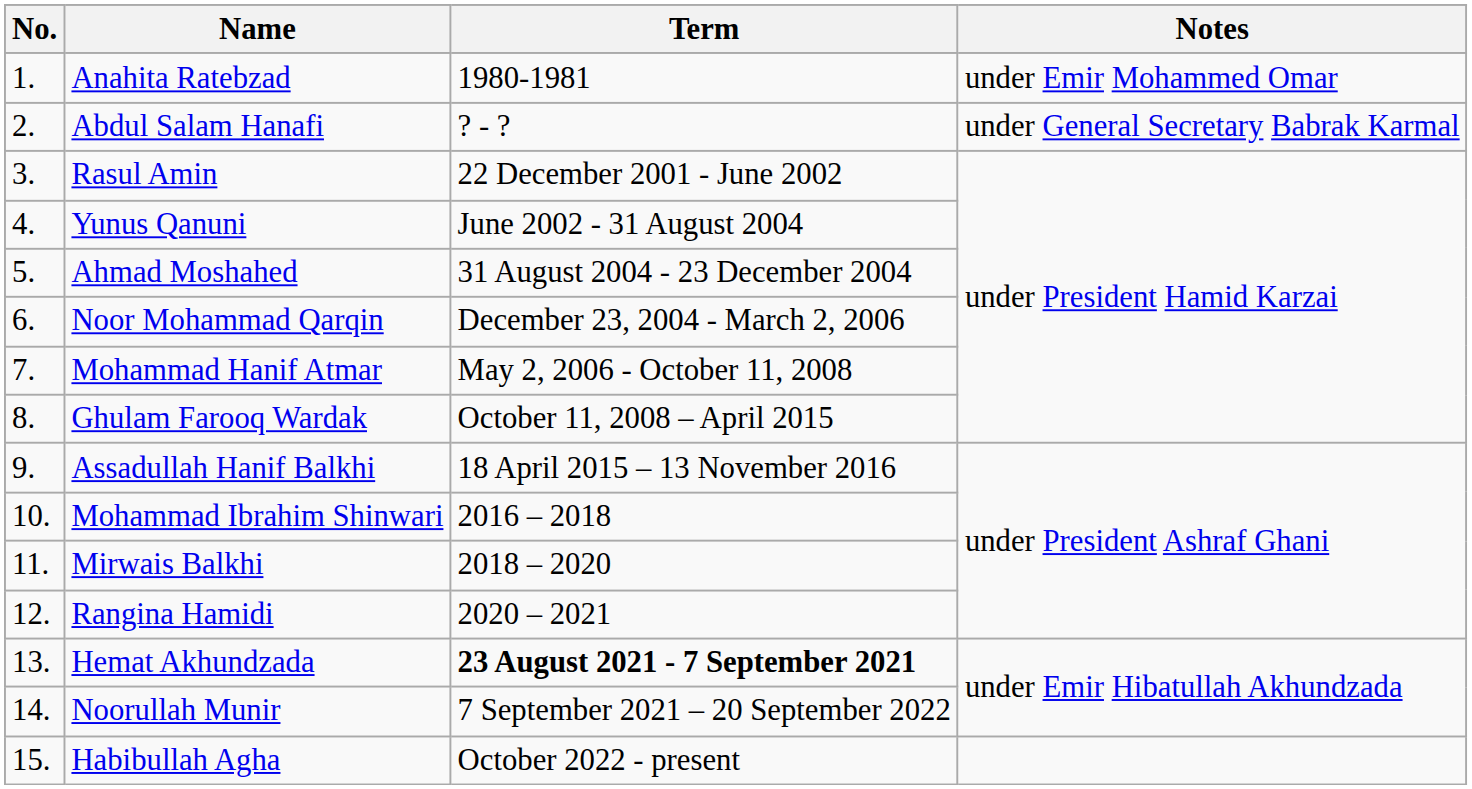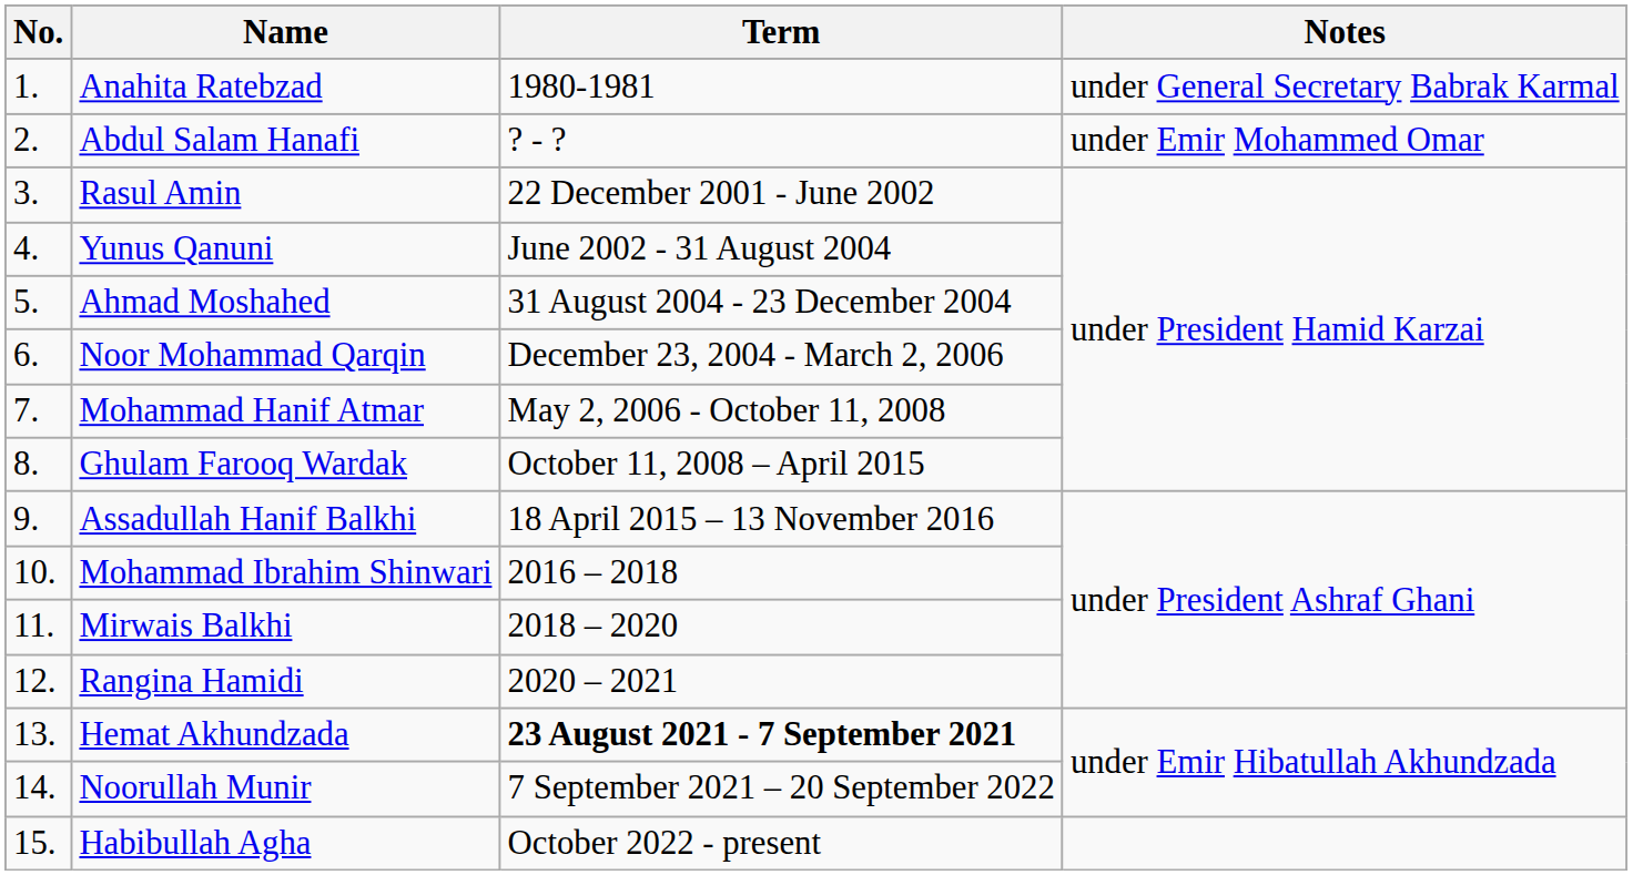 <table class="wikitable">
 <tr>
 <th>No.</th>
 <th>Name</th>
 <th>Term</th>
 <th>Notes</th>
 </tr>
 <tr>
 <td>1.</td>
 <td><a href='#'>Anahita Ratebzad</a></td>
 <td>1980-1981</td>
-<td rowspan="1">under <a href='#'>Emir</a> <a href='#'>Mohammed Omar</a></td>
+<td rowspan="1">under <a href='#'>General Secretary</a> <a href='#'>Babrak Karmal</a></td>
 </tr>
 <tr>
 <td>2.</td>
 <td><a href='#'>Abdul Salam Hanafi</a></td>
 <td>? - ?</td>
-<td rowspan="1">under <a href='#'>General Secretary</a> <a href='#'>Babrak Karmal</a></td>
+<td rowspan="1">under <a href='#'>Emir</a> <a href='#'>Mohammed Omar</a></td>
 </tr>
 <tr>
 <td>3.</td>
 <td><a href='#'>Rasul Amin</a></td>
 <td>22 December 2001 - June 2002</td>
 <td rowspan="6">under <a href='#'>President</a> <a href='#'>Hamid Karzai</a></td>
 </tr>
 <tr>
 <td>4.</td>
 <td><a href='#'>Yunus Qanuni</a></td>
 <td>June 2002 - 31 August 2004</td>
 </tr>
 <tr>
 <td>5.</td>
 <td><a href='#'>Ahmad Moshahed</a></td>
 <td>31 August 2004 - 23 December 2004</td>
 </tr>
 <tr>
 <td>6.</td>
 <td><a href='#'>Noor Mohammad Qarqin</a></td>
 <td>December 23, 2004 - March 2, 2006</td>
 </tr>
 <tr>
 <td>7.</td>
 <td><a href='#'>Mohammad Hanif Atmar</a></td>
 <td>May 2, 2006 - October 11, 2008</td>
 </tr>
 <tr>
 <td>8.</td>
 <td><a href='#'>Ghulam Farooq Wardak</a></td>
 <td>October 11, 2008 – April 2015</td>
 </tr>
 <tr>
 <td>9.</td>
 <td><a href='#'>Assadullah Hanif Balkhi</a></td>
 <td>18 April 2015 – 13 November 2016</td>
 <td rowspan="4">under <a href='#'>President</a> <a href='#'>Ashraf Ghani</a></td>
 </tr>
 <tr>
 <td>10.</td>
 <td><a href='#'>Mohammad Ibrahim Shinwari</a></td>
 <td>2016 – 2018</td>
 </tr>
 <tr>
 <td>11.</td>
 <td><a href='#'>Mirwais Balkhi</a></td>
 <td>2018 – 2020</td>
 </tr>
 <tr>
 <td>12.</td>
 <td><a href='#'>Rangina Hamidi</a></td>
 <td>2020 – 2021</td>
 </tr>
 <tr>
 <td>13.</td>
 <td><a href='#'>Hemat Akhundzada</a></td>
 <td><strong>23 August 2021 - 7 September 2021</strong></td>
 <td rowspan="2">under <a href='#'>Emir</a> <a href='#'>Hibatullah Akhundzada</a></td>
 </tr>
 <tr>
 <td>14.</td>
 <td><a href='#'>Noorullah Munir</a></td>
 <td>7 September 2021 – 20 September 2022</td>
 </tr>
 <tr>
 <td>15.</td>
 <td><a href='#'>Habibullah Agha</a></td>
 <td>October 2022 - present</td>
 </tr>
 </table>
